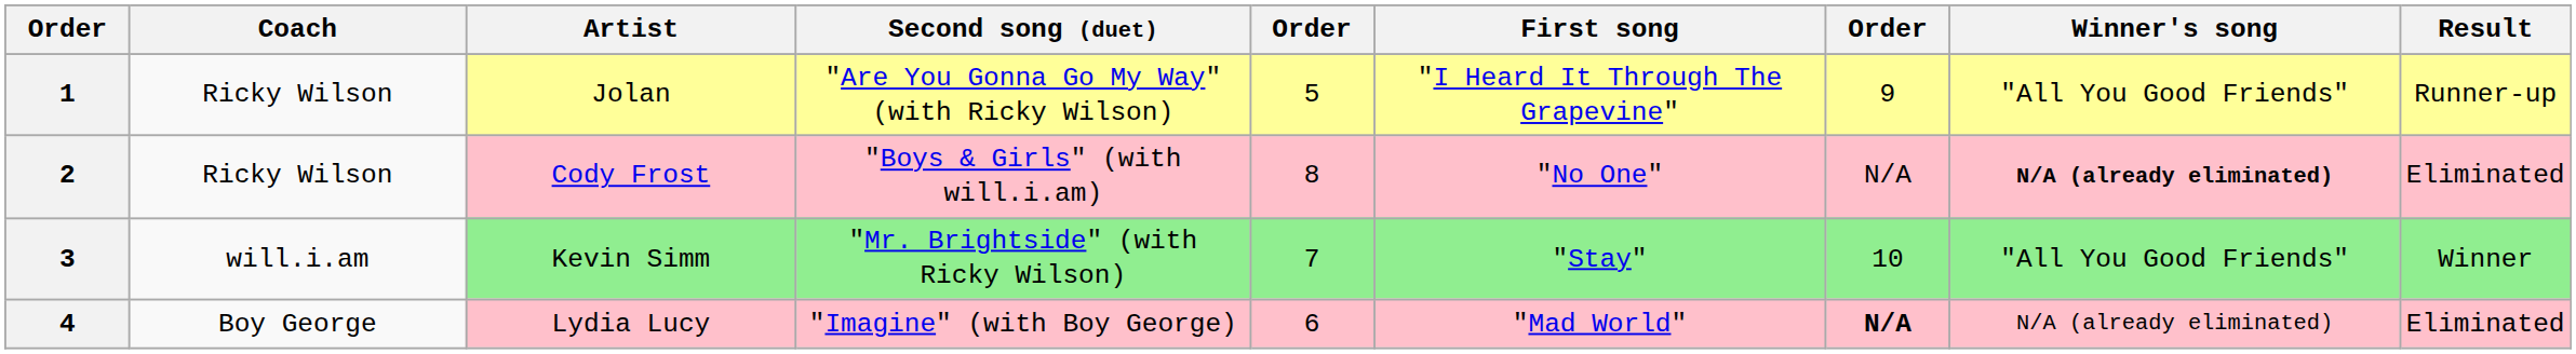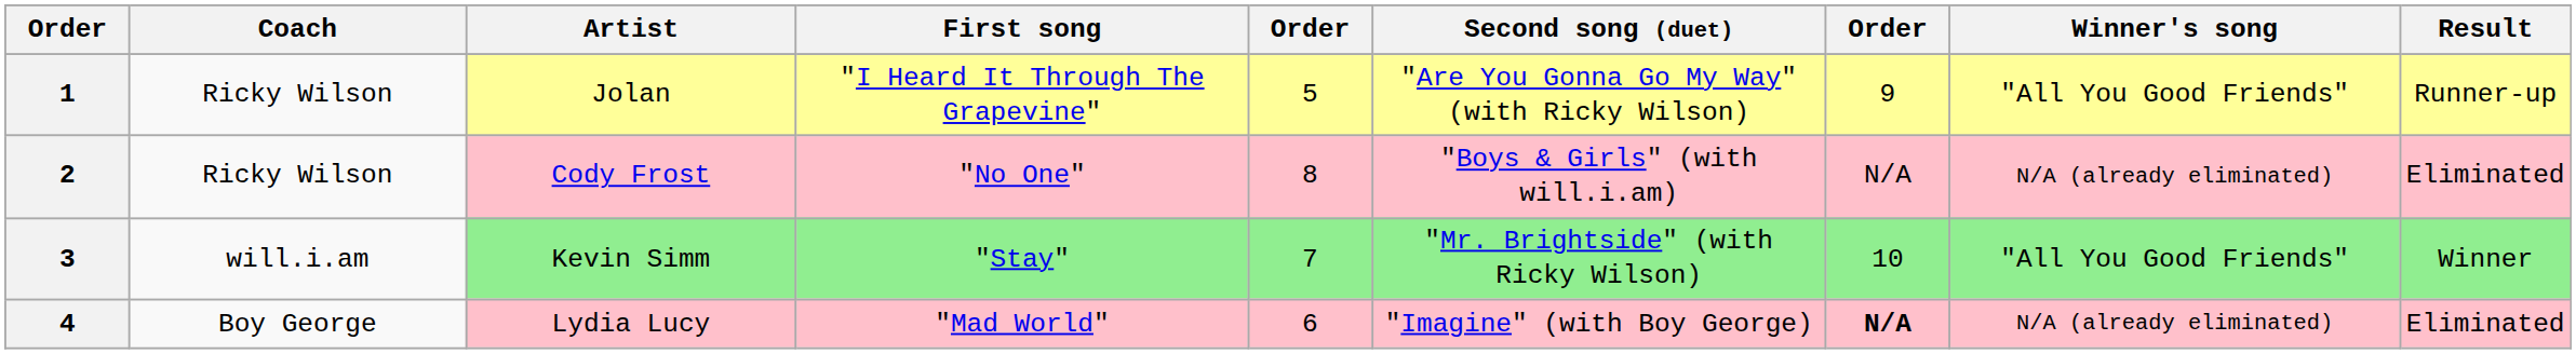 <table class="wikitable" style="text-align:center; line-height:17px; width:100%;">
 <tr>
 <th scope="col" style="width:05%;">Order</th>
 <th scope="col" style="width:14%;">Coach</th>
 <th scope="col" style="width:14%;">Artist</th>
+<th scope="col" style="width:19%;">First song</th>
+<th scope="col" style="width:05%;">Order</th>
 <th scope="col" style="width:19%;">Second song <small>(duet)</small></th>
-<th scope="col" style="width:05%;">Order</th>
-<th scope="col" style="width:19%;">First song</th>
 <th scope="col" style="width:05%;">Order</th>
 <th scope="col" style="width:19%;">Winner's song</th>
 <th scope="col" style="width:10%;">Result</th>
 </tr>
 <tr>
 <th scope="col">1</th>
 <td>Ricky Wilson</td>
 <td style="background:#ff9;">Jolan</td>
+<td style="background:#ff9;">"<a href='#'>I Heard It Through The Grapevine</a>"</td>
+<td style="background:#ff9;">5</td>
 <td style="background:#ff9;">"<a href='#'>Are You Gonna Go My Way</a>" (with Ricky Wilson)</td>
-<td style="background:#ff9;">5</td>
-<td style="background:#ff9;">"<a href='#'>I Heard It Through The Grapevine</a>"</td>
 <td style="background:#ff9;">9</td>
 <td style="background:#ff9;">"All You Good Friends"</td>
 <td style="background:#ff9;">Runner-up</td>
 </tr>
 <tr>
 <th scope="col">2</th>
 <td>Ricky Wilson</td>
 <td bgcolor=pink><a href='#'>Cody Frost</a></td>
+<td bgcolor=pink>"<a href='#'>No One</a>"</td>
+<td bgcolor=pink>8</td>
 <td bgcolor=pink>"<a href='#'>Boys & Girls</a>" (with will.i.am)</td>
-<td bgcolor=pink>8</td>
-<td bgcolor=pink>"<a href='#'>No One</a>"</td>
 <td bgcolor=pink>N/A</td>
-<td bgcolor=pink><strong><small>N/A (already eliminated)</small></strong></td>
+<td bgcolor=pink><small>N/A (already eliminated)</small></td>
 <td bgcolor=pink>Eliminated</td>
 </tr>
 <tr>
 <th scope="col">3</th>
 <td>will.i.am</td>
 <td bgcolor=lightgreen>Kevin Simm</td>
+<td bgcolor=lightgreen>"<a href='#'>Stay</a>"</td>
+<td bgcolor=lightgreen>7</td>
 <td bgcolor=lightgreen>"<a href='#'>Mr. Brightside</a>" (with Ricky Wilson)</td>
-<td bgcolor=lightgreen>7</td>
-<td bgcolor=lightgreen>"<a href='#'>Stay</a>"</td>
 <td bgcolor=lightgreen>10</td>
 <td bgcolor=lightgreen>"All You Good Friends"</td>
 <td bgcolor=lightgreen>Winner</td>
 </tr>
 <tr>
 <th scope="col">4</th>
 <td>Boy George</td>
 <td bgcolor=pink>Lydia Lucy</td>
+<td bgcolor=pink>"<a href='#'>Mad World</a>"</td>
+<td bgcolor=pink>6</td>
 <td bgcolor=pink>"<a href='#'>Imagine</a>" (with Boy George)</td>
-<td bgcolor=pink>6</td>
-<td bgcolor=pink>"<a href='#'>Mad World</a>"</td>
 <td bgcolor=pink><strong>N/A</strong></td>
 <td bgcolor=pink><small>N/A (already eliminated)</small></td>
 <td bgcolor=pink>Eliminated</td>
 </tr>
 </table>
